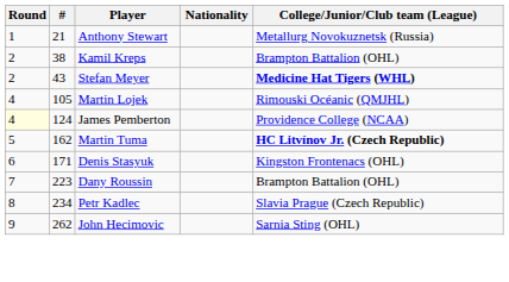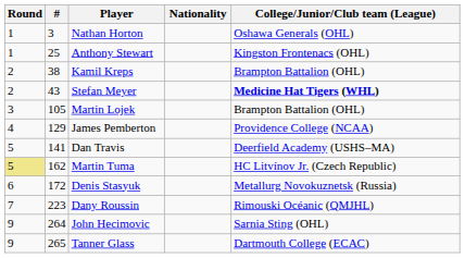 <table class="wikitable">
 <tr align="center">
 <th bgcolor="#DDDDFF" width="4.0%">Round</th>
 <th bgcolor="#DDDDFF" width="4.0%">#</th>
 <th bgcolor="#DDDDFF" width="21.0%">Player</th>
 <th bgcolor="#DDDDFF" width="14.5%">Nationality</th>
 <th bgcolor="#DDDDFF" width="50.0%">College/Junior/Club team (League)</th>
 </tr>
 <tr>
 <td>1</td>
-<td>21</td>
+<td>3</td>
+<td><a href='#'>Nathan Horton</a></td>
+<td></td>
+<td><a href='#'>Oshawa Generals</a> (<a href='#'>OHL</a>)</td>
+</tr>
+<tr>
+<td>1</td>
+<td>25</td>
 <td><a href='#'>Anthony Stewart</a></td>
 <td></td>
-<td><a href='#'>Metallurg Novokuznetsk</a> (Russia)</td>
+<td><a href='#'>Kingston Frontenacs</a> (OHL)</td>
 </tr>
 <tr>
 <td>2</td>
 <td>38</td>
 <td><a href='#'>Kamil Kreps</a></td>
 <td></td>
 <td><a href='#'>Brampton Battalion</a> (OHL)</td>
 </tr>
 <tr>
 <td>2</td>
 <td>43</td>
 <td><a href='#'>Stefan Meyer</a></td>
 <td></td>
 <td><strong><a href='#'>Medicine Hat Tigers</a> (<a href='#'>WHL</a>)</strong></td>
 </tr>
 <tr>
-<td>4</td>
+<td>3</td>
 <td>105</td>
 <td><a href='#'>Martin Lojek</a></td>
 <td></td>
-<td><a href='#'>Rimouski Océanic</a> (<a href='#'>QMJHL</a>)</td>
+<td>Brampton Battalion (OHL)</td>
 </tr>
 <tr>
-<td style="background: lightyellow;">4</td>
-<td>124</td>
+<td>4</td>
+<td>129</td>
 <td>James Pemberton</td>
 <td></td>
 <td><a href='#'>Providence College</a> (<a href='#'>NCAA</a>)</td>
 </tr>
 <tr>
 <td>5</td>
+<td>141</td>
+<td>Dan Travis</td>
+<td></td>
+<td><a href='#'>Deerfield Academy</a> (USHS–MA)</td>
+</tr>
+<tr>
+<td style="background: khaki;">5</td>
 <td>162</td>
 <td><a href='#'>Martin Tuma</a></td>
 <td></td>
-<td><strong><a href='#'>HC Litvínov Jr.</a> (Czech Republic)</strong></td>
+<td><a href='#'>HC Litvínov Jr.</a> (Czech Republic)</td>
 </tr>
 <tr>
 <td>6</td>
-<td>171</td>
+<td>172</td>
 <td><a href='#'>Denis Stasyuk</a></td>
 <td></td>
-<td><a href='#'>Kingston Frontenacs</a> (OHL)</td>
+<td><a href='#'>Metallurg Novokuznetsk</a> (Russia)</td>
 </tr>
 <tr>
 <td>7</td>
 <td>223</td>
 <td><a href='#'>Dany Roussin</a></td>
 <td></td>
-<td>Brampton Battalion (OHL)</td>
-</tr>
-<tr>
-<td>8</td>
-<td>234</td>
-<td><a href='#'>Petr Kadlec</a></td>
-<td></td>
-<td><a href='#'>Slavia Prague</a> (Czech Republic)</td>
+<td><a href='#'>Rimouski Océanic</a> (<a href='#'>QMJHL</a>)</td>
 </tr>
 <tr>
 <td>9</td>
-<td>262</td>
+<td>264</td>
 <td><a href='#'>John Hecimovic</a></td>
 <td></td>
 <td><a href='#'>Sarnia Sting</a> (OHL)</td>
 </tr>
+<tr>
+<td>9</td>
+<td>265</td>
+<td><a href='#'>Tanner Glass</a></td>
+<td></td>
+<td><a href='#'>Dartmouth College</a> (<a href='#'>ECAC</a>)</td>
+</tr>
 </table>
